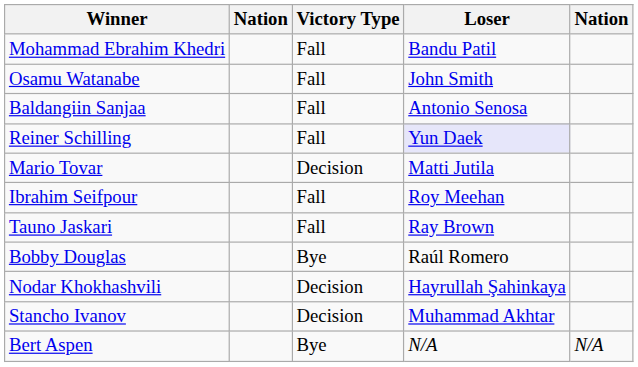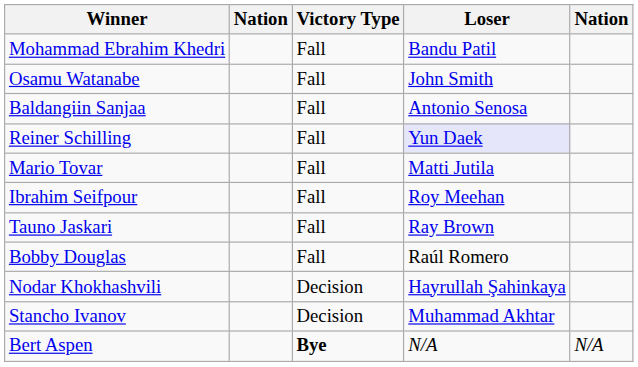 <table class="wikitable sortable" style="text-align:left;">
 <tr>
 <th>Winner</th>
 <th>Nation</th>
 <th>Victory Type</th>
 <th>Loser</th>
 <th>Nation</th>
 </tr>
 <tr>
 <td><a href='#'>Mohammad Ebrahim Khedri</a></td>
 <td></td>
 <td>Fall</td>
 <td><a href='#'>Bandu Patil</a></td>
 <td></td>
 </tr>
 <tr>
 <td><a href='#'>Osamu Watanabe</a></td>
 <td></td>
 <td>Fall</td>
 <td><a href='#'>John Smith</a></td>
 <td></td>
 </tr>
 <tr>
 <td><a href='#'>Baldangiin Sanjaa</a></td>
 <td></td>
 <td>Fall</td>
 <td><a href='#'>Antonio Senosa</a></td>
 <td></td>
 </tr>
 <tr>
 <td><a href='#'>Reiner Schilling</a></td>
 <td></td>
 <td>Fall</td>
 <td style="background: lavender;"><a href='#'>Yun Daek</a></td>
 <td></td>
 </tr>
 <tr>
 <td><a href='#'>Mario Tovar</a></td>
 <td></td>
-<td>Decision</td>
+<td>Fall</td>
 <td><a href='#'>Matti Jutila</a></td>
 <td></td>
 </tr>
 <tr>
 <td><a href='#'>Ibrahim Seifpour</a></td>
 <td></td>
 <td>Fall</td>
 <td><a href='#'>Roy Meehan</a></td>
 <td></td>
 </tr>
 <tr>
 <td><a href='#'>Tauno Jaskari</a></td>
 <td></td>
 <td>Fall</td>
 <td><a href='#'>Ray Brown</a></td>
 <td></td>
 </tr>
 <tr>
 <td><a href='#'>Bobby Douglas</a></td>
 <td></td>
-<td>Bye</td>
+<td>Fall</td>
 <td>Raúl Romero</td>
 <td></td>
 </tr>
 <tr>
 <td><a href='#'>Nodar Khokhashvili</a></td>
 <td></td>
 <td>Decision</td>
 <td><a href='#'>Hayrullah Şahinkaya</a></td>
 <td></td>
 </tr>
 <tr>
 <td><a href='#'>Stancho Ivanov</a></td>
 <td></td>
 <td>Decision</td>
 <td><a href='#'>Muhammad Akhtar</a></td>
 <td></td>
 </tr>
 <tr>
 <td><a href='#'>Bert Aspen</a></td>
 <td></td>
-<td>Bye</td>
+<td><strong>Bye</strong></td>
 <td><em>N/A</em></td>
 <td><em>N/A</em></td>
 </tr>
 </table>
